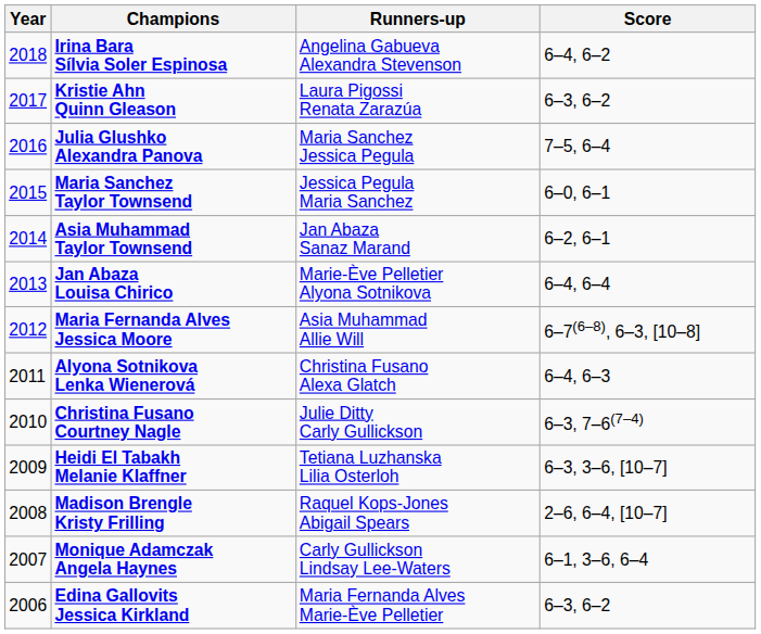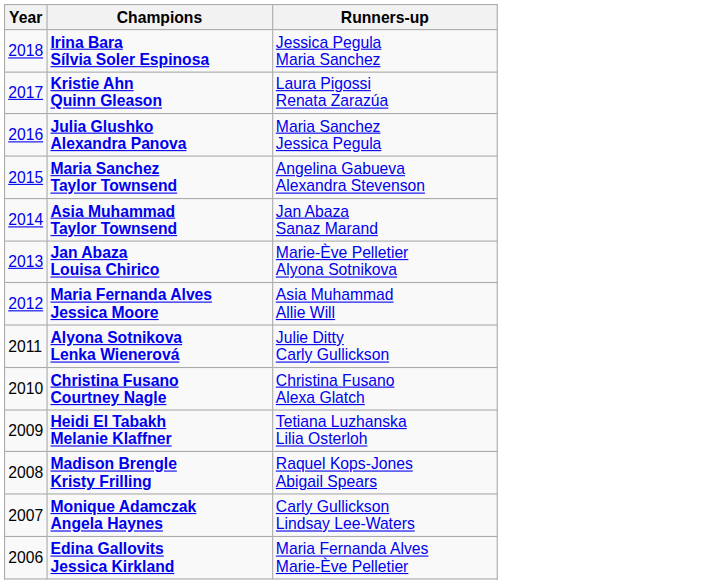 <table class="wikitable" style="font-size:90%">
 <tr>
 <th>Year</th>
 <th width="200">Champions</th>
 <th width="200">Runners-up</th>
-<th width="175">Score</th>
 </tr>
 <tr>
 <td><a href='#'>2018</a></td>
 <td> <strong><a href='#'>Irina Bara</a></strong> <br>  <strong><a href='#'>Sílvia Soler Espinosa</a></strong></td>
-<td> <a href='#'>Angelina Gabueva</a> <br>  <a href='#'>Alexandra Stevenson</a></td>
-<td>6–4, 6–2</td>
+<td> <a href='#'>Jessica Pegula</a> <br>  <a href='#'>Maria Sanchez</a></td>
 </tr>
 <tr>
 <td><a href='#'>2017</a></td>
 <td> <strong><a href='#'>Kristie Ahn</a></strong> <br>  <strong><a href='#'>Quinn Gleason</a></strong></td>
 <td> <a href='#'>Laura Pigossi</a> <br>  <a href='#'>Renata Zarazúa</a></td>
-<td>6–3, 6–2</td>
 </tr>
 <tr>
 <td><a href='#'>2016</a></td>
 <td> <strong><a href='#'>Julia Glushko</a></strong> <br>  <strong><a href='#'>Alexandra Panova</a></strong></td>
 <td> <a href='#'>Maria Sanchez</a> <br>  <a href='#'>Jessica Pegula</a></td>
-<td>7–5, 6–4</td>
 </tr>
 <tr>
 <td><a href='#'>2015</a></td>
 <td> <strong><a href='#'>Maria Sanchez</a></strong> <br>  <strong><a href='#'>Taylor Townsend</a></strong></td>
-<td> <a href='#'>Jessica Pegula</a> <br>  <a href='#'>Maria Sanchez</a></td>
-<td>6–0, 6–1</td>
+<td> <a href='#'>Angelina Gabueva</a> <br>  <a href='#'>Alexandra Stevenson</a></td>
 </tr>
 <tr>
 <td><a href='#'>2014</a></td>
 <td> <strong><a href='#'>Asia Muhammad</a></strong> <br>  <strong><a href='#'>Taylor Townsend</a></strong></td>
 <td> <a href='#'>Jan Abaza</a> <br>  <a href='#'>Sanaz Marand</a></td>
-<td>6–2, 6–1</td>
 </tr>
 <tr>
 <td><a href='#'>2013</a></td>
 <td> <strong><a href='#'>Jan Abaza</a></strong> <br>  <strong><a href='#'>Louisa Chirico</a></strong></td>
 <td> <a href='#'>Marie-Ève Pelletier</a> <br>  <a href='#'>Alyona Sotnikova</a></td>
-<td>6–4, 6–4</td>
 </tr>
 <tr>
 <td><a href='#'>2012</a></td>
 <td> <strong><a href='#'>Maria Fernanda Alves</a></strong> <br>  <strong><a href='#'>Jessica Moore</a></strong></td>
 <td> <a href='#'>Asia Muhammad</a> <br>  <a href='#'>Allie Will</a></td>
-<td>6–7<sup>(6–8)</sup>, 6–3, [10–8]</td>
 </tr>
 <tr>
 <td>2011</td>
 <td> <strong><a href='#'>Alyona Sotnikova</a></strong> <br>  <strong><a href='#'>Lenka Wienerová</a></strong></td>
-<td> <a href='#'>Christina Fusano</a> <br>  <a href='#'>Alexa Glatch</a></td>
-<td>6–4, 6–3</td>
+<td> <a href='#'>Julie Ditty</a> <br>  <a href='#'>Carly Gullickson</a></td>
 </tr>
 <tr>
 <td>2010</td>
 <td> <strong><a href='#'>Christina Fusano</a></strong> <br>  <strong><a href='#'>Courtney Nagle</a></strong></td>
-<td> <a href='#'>Julie Ditty</a> <br>  <a href='#'>Carly Gullickson</a></td>
-<td>6–3, 7–6<sup>(7–4)</sup></td>
+<td> <a href='#'>Christina Fusano</a> <br>  <a href='#'>Alexa Glatch</a></td>
 </tr>
 <tr>
 <td>2009</td>
 <td> <strong><a href='#'>Heidi El Tabakh</a></strong> <br>  <strong><a href='#'>Melanie Klaffner</a></strong></td>
 <td> <a href='#'>Tetiana Luzhanska</a> <br>  <a href='#'>Lilia Osterloh</a></td>
-<td>6–3, 3–6, [10–7]</td>
 </tr>
 <tr>
 <td>2008</td>
 <td> <strong><a href='#'>Madison Brengle</a></strong> <br>  <strong><a href='#'>Kristy Frilling</a></strong></td>
 <td> <a href='#'>Raquel Kops-Jones</a> <br>  <a href='#'>Abigail Spears</a></td>
-<td>2–6, 6–4, [10–7]</td>
 </tr>
 <tr>
 <td>2007</td>
 <td> <strong><a href='#'>Monique Adamczak</a></strong> <br>  <strong><a href='#'>Angela Haynes</a></strong></td>
 <td> <a href='#'>Carly Gullickson</a> <br>  <a href='#'>Lindsay Lee-Waters</a></td>
-<td>6–1, 3–6, 6–4</td>
 </tr>
 <tr>
 <td>2006</td>
 <td> <strong><a href='#'>Edina Gallovits</a></strong> <br>  <strong><a href='#'>Jessica Kirkland</a></strong></td>
 <td> <a href='#'>Maria Fernanda Alves</a> <br>  <a href='#'>Marie-Ève Pelletier</a></td>
-<td>6–3, 6–2</td>
 </tr>
 </table>
